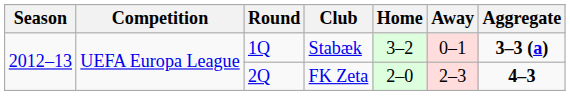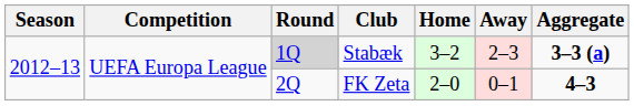 <table class="wikitable">
 <tr>
 <th>Season</th>
 <th>Competition</th>
 <th>Round</th>
 <th>Club</th>
 <th>Home</th>
 <th>Away</th>
 <th>Aggregate</th>
 </tr>
 <tr>
 <td rowspan="2"><a href='#'>2012–13</a></td>
 <td rowspan="2"><a href='#'>UEFA Europa League</a></td>
-<td><a href='#'>1Q</a></td>
+<td style="background: lightgrey;"><a href='#'>1Q</a></td>
 <td> <a href='#'>Stabæk</a></td>
 <td bgcolor="#ddffdd" style="text-align:center;">3–2</td>
-<td bgcolor="#ffdddd" style="text-align:center;">0–1</td>
+<td bgcolor="#ffdddd" style="text-align:center;">2–3</td>
 <td style="text-align:center;"><strong>3–3 (<a href='#'>a</a>)</strong></td>
 </tr>
 <tr>
 <td><a href='#'>2Q</a></td>
 <td> <a href='#'>FK Zeta</a></td>
 <td bgcolor="#ddffdd" style="text-align:center;">2–0</td>
-<td bgcolor="#ffdddd" style="text-align:center;">2–3</td>
+<td bgcolor="#ffdddd" style="text-align:center;">0–1</td>
 <td style="text-align:center;"><strong>4–3</strong></td>
 </tr>
 </table>
